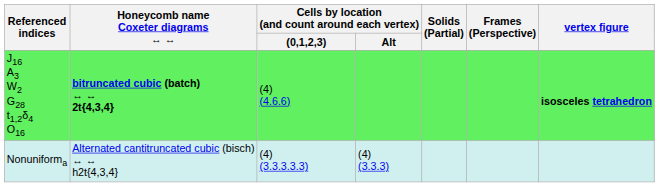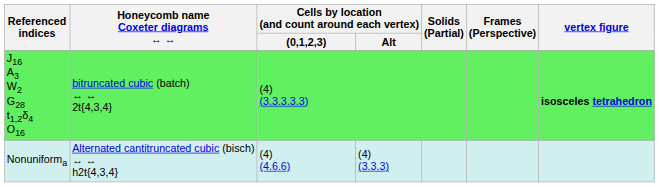 <table class="wikitable">
 <tr>
 <th rowspan=2>Referenced<br>indices</th>
 <th rowspan=2>Honeycomb name<br><a href='#'>Coxeter diagrams</a><br> ↔  ↔ </th>
 <th colspan=2>Cells by location<br>(and count around each vertex)</th>
 <th rowspan=2>Solids<br>(Partial)</th>
 <th rowspan=2>Frames<br>(Perspective)</th>
 <th rowspan=2><a href='#'>vertex figure</a></th>
 </tr>
 <tr>
 <th>(0,1,2,3)<br></th>
 <th>Alt</th>
 </tr>
 <tr BGCOLOR="#60f060">
 <td>J<sub>16</sub><br>A<sub>3</sub><br>W<sub>2</sub><br>G<sub>28</sub><br>t<sub>1,2</sub>δ<sub>4</sub><br>O<sub>16</sub></td>
-<td><strong><a href='#'>bitruncated cubic</a> (batch)<br> ↔  ↔ <br>2t{4,3,4}</strong></td>
-<td> (4)<br><a href='#'>(4.6.6)</a></td>
+<td><a href='#'>bitruncated cubic</a> (batch)<br> ↔  ↔ <br>2t{4,3,4}</td>
+<td> (4)<br><a href='#'>(3.3.3.3.3)</a></td>
 <td></td>
 <td></td>
 <td></td>
 <td><strong><br>isosceles <a href='#'>tetrahedron</a></strong></td>
 </tr>
 <tr BGCOLOR="#d0f0f0">
 <td>Nonuniform<sub>a</sub></td>
 <td><a href='#'>Alternated cantitruncated cubic</a> (bisch)<br> ↔  ↔ <br>h2t{4,3,4}</td>
-<td> (4)<br><a href='#'>(3.3.3.3.3)</a></td>
+<td> (4)<br><a href='#'>(4.6.6)</a></td>
 <td> (4)<br><a href='#'>(3.3.3)</a></td>
 <td> </td>
 <td></td>
 <td></td>
 </tr>
 </table>
